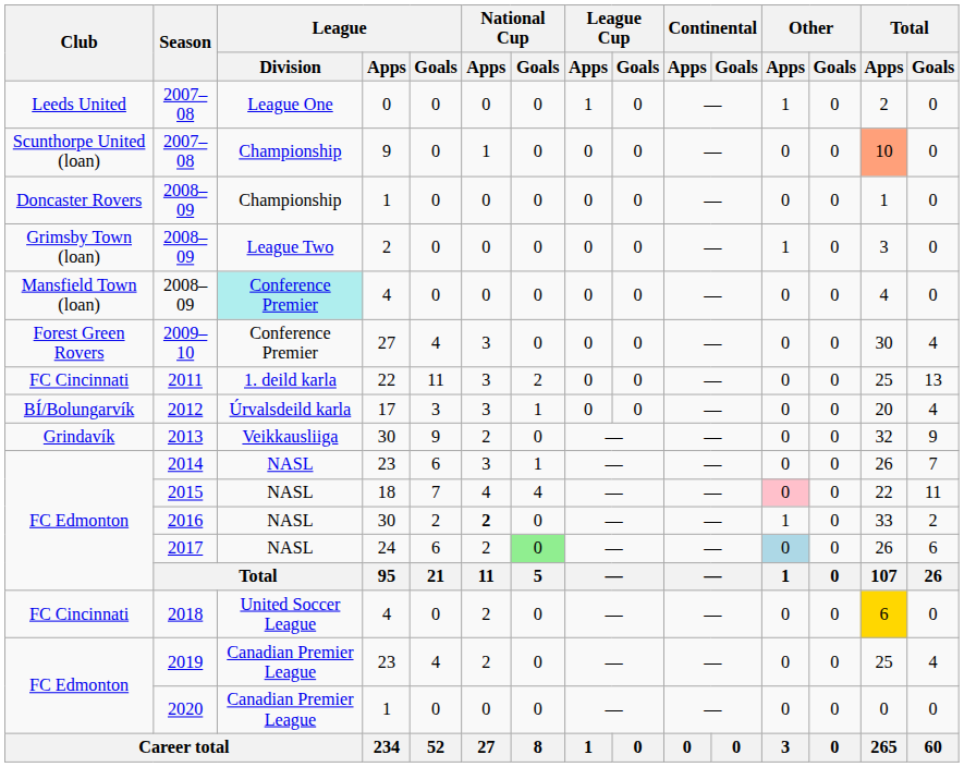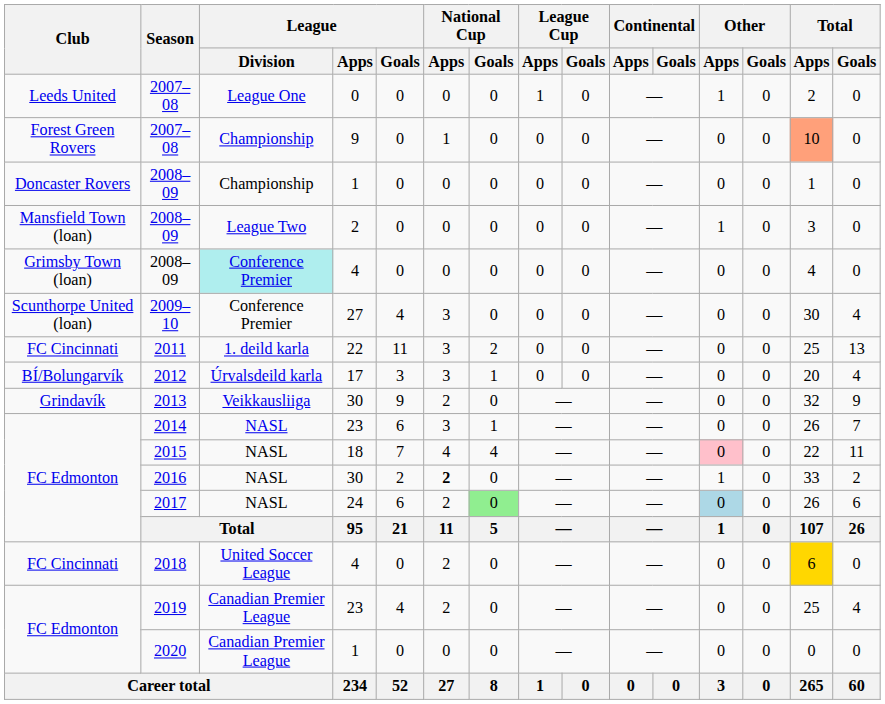 <table class="wikitable" style="text-align:center">
 <tr>
 <th rowspan="2">Club</th>
 <th rowspan="2">Season</th>
 <th colspan="3">League</th>
 <th colspan="2">National Cup</th>
 <th colspan="2">League Cup</th>
 <th colspan="2">Continental</th>
 <th colspan="2">Other</th>
 <th colspan="2">Total</th>
 </tr>
 <tr>
 <th>Division</th>
 <th>Apps</th>
 <th>Goals</th>
 <th>Apps</th>
 <th>Goals</th>
 <th>Apps</th>
 <th>Goals</th>
 <th>Apps</th>
 <th>Goals</th>
 <th>Apps</th>
 <th>Goals</th>
 <th>Apps</th>
 <th>Goals</th>
 </tr>
 <tr>
 <td><a href='#'>Leeds United</a></td>
 <td><a href='#'>2007–08</a></td>
 <td><a href='#'>League One</a></td>
 <td>0</td>
 <td>0</td>
 <td>0</td>
 <td>0</td>
 <td>1</td>
 <td>0</td>
 <td colspan="2">—</td>
 <td>1</td>
 <td>0</td>
 <td>2</td>
 <td>0</td>
 </tr>
 <tr>
-<td><a href='#'>Scunthorpe United</a> (loan)</td>
+<td><a href='#'>Forest Green Rovers</a></td>
 <td><a href='#'>2007–08</a></td>
 <td><a href='#'>Championship</a></td>
 <td>9</td>
 <td>0</td>
 <td>1</td>
 <td>0</td>
 <td>0</td>
 <td>0</td>
 <td colspan="2">—</td>
 <td>0</td>
 <td>0</td>
 <td style="background: lightsalmon;">10</td>
 <td>0</td>
 </tr>
 <tr>
 <td><a href='#'>Doncaster Rovers</a></td>
 <td><a href='#'>2008–09</a></td>
 <td>Championship</td>
 <td>1</td>
 <td>0</td>
 <td>0</td>
 <td>0</td>
 <td>0</td>
 <td>0</td>
 <td colspan="2">—</td>
 <td>0</td>
 <td>0</td>
 <td>1</td>
 <td>0</td>
 </tr>
 <tr>
-<td><a href='#'>Grimsby Town</a> (loan)</td>
+<td><a href='#'>Mansfield Town</a> (loan)</td>
 <td><a href='#'>2008–09</a></td>
 <td><a href='#'>League Two</a></td>
 <td>2</td>
 <td>0</td>
 <td>0</td>
 <td>0</td>
 <td>0</td>
 <td>0</td>
 <td colspan="2">—</td>
 <td>1</td>
 <td>0</td>
 <td>3</td>
 <td>0</td>
 </tr>
 <tr>
-<td><a href='#'>Mansfield Town</a> (loan)</td>
+<td><a href='#'>Grimsby Town</a> (loan)</td>
 <td>2008–09</td>
 <td style="background: paleturquoise;"><a href='#'>Conference Premier</a></td>
 <td>4</td>
 <td>0</td>
 <td>0</td>
 <td>0</td>
 <td>0</td>
 <td>0</td>
 <td colspan="2">—</td>
 <td>0</td>
 <td>0</td>
 <td>4</td>
 <td>0</td>
 </tr>
 <tr>
-<td><a href='#'>Forest Green Rovers</a></td>
+<td><a href='#'>Scunthorpe United</a> (loan)</td>
 <td><a href='#'>2009–10</a></td>
 <td>Conference Premier</td>
 <td>27</td>
 <td>4</td>
 <td>3</td>
 <td>0</td>
 <td>0</td>
 <td>0</td>
 <td colspan="2">—</td>
 <td>0</td>
 <td>0</td>
 <td>30</td>
 <td>4</td>
 </tr>
 <tr>
 <td><a href='#'>FC Cincinnati</a></td>
 <td><a href='#'>2011</a></td>
 <td><a href='#'>1. deild karla</a></td>
 <td>22</td>
 <td>11</td>
 <td>3</td>
 <td>2</td>
 <td>0</td>
 <td>0</td>
 <td colspan="2">—</td>
 <td>0</td>
 <td>0</td>
 <td>25</td>
 <td>13</td>
 </tr>
 <tr>
 <td><a href='#'>BÍ/Bolungarvík</a></td>
 <td><a href='#'>2012</a></td>
 <td><a href='#'>Úrvalsdeild karla</a></td>
 <td>17</td>
 <td>3</td>
 <td>3</td>
 <td>1</td>
 <td>0</td>
 <td>0</td>
 <td colspan="2">—</td>
 <td>0</td>
 <td>0</td>
 <td>20</td>
 <td>4</td>
 </tr>
 <tr>
 <td><a href='#'>Grindavík</a></td>
 <td><a href='#'>2013</a></td>
 <td><a href='#'>Veikkausliiga</a></td>
 <td>30</td>
 <td>9</td>
 <td>2</td>
 <td>0</td>
 <td colspan="2">—</td>
 <td colspan="2">—</td>
 <td>0</td>
 <td>0</td>
 <td>32</td>
 <td>9</td>
 </tr>
 <tr>
 <td rowspan="5"><a href='#'>FC Edmonton</a></td>
 <td><a href='#'>2014</a></td>
 <td><a href='#'>NASL</a></td>
 <td>23</td>
 <td>6</td>
 <td>3</td>
 <td>1</td>
 <td colspan="2">—</td>
 <td colspan="2">—</td>
 <td>0</td>
 <td>0</td>
 <td>26</td>
 <td>7</td>
 </tr>
 <tr>
 <td><a href='#'>2015</a></td>
 <td>NASL</td>
 <td>18</td>
 <td>7</td>
 <td>4</td>
 <td>4</td>
 <td colspan="2">—</td>
 <td colspan="2">—</td>
 <td style="background: pink;">0</td>
 <td>0</td>
 <td>22</td>
 <td>11</td>
 </tr>
 <tr>
 <td><a href='#'>2016</a></td>
 <td>NASL</td>
 <td>30</td>
 <td>2</td>
 <td><strong>2</strong></td>
 <td>0</td>
 <td colspan="2">—</td>
 <td colspan="2">—</td>
 <td>1</td>
 <td>0</td>
 <td>33</td>
 <td>2</td>
 </tr>
 <tr>
 <td><a href='#'>2017</a></td>
 <td>NASL</td>
 <td>24</td>
 <td>6</td>
 <td>2</td>
 <td style="background: lightgreen;">0</td>
 <td colspan="2">—</td>
 <td colspan="2">—</td>
 <td style="background: lightblue;">0</td>
 <td>0</td>
 <td>26</td>
 <td>6</td>
 </tr>
 <tr>
 <th colspan="2">Total</th>
 <th>95</th>
 <th>21</th>
 <th>11</th>
 <th>5</th>
 <th colspan="2">—</th>
 <th colspan="2">—</th>
 <th>1</th>
 <th>0</th>
 <th>107</th>
 <th>26</th>
 </tr>
 <tr>
 <td><a href='#'>FC Cincinnati</a></td>
 <td><a href='#'>2018</a></td>
 <td><a href='#'>United Soccer League</a></td>
 <td>4</td>
 <td>0</td>
 <td>2</td>
 <td>0</td>
 <td colspan="2">—</td>
 <td colspan="2">—</td>
 <td>0</td>
 <td>0</td>
 <td style="background: gold;">6</td>
 <td>0</td>
 </tr>
 <tr>
 <td rowspan="2"><a href='#'>FC Edmonton</a></td>
 <td><a href='#'>2019</a></td>
 <td><a href='#'>Canadian Premier League</a></td>
 <td>23</td>
 <td>4</td>
 <td>2</td>
 <td>0</td>
 <td colspan="2">—</td>
 <td colspan="2">—</td>
 <td>0</td>
 <td>0</td>
 <td>25</td>
 <td>4</td>
 </tr>
 <tr>
 <td><a href='#'>2020</a></td>
 <td><a href='#'>Canadian Premier League</a></td>
 <td>1</td>
 <td>0</td>
 <td>0</td>
 <td>0</td>
 <td colspan="2">—</td>
 <td colspan="2">—</td>
 <td>0</td>
 <td>0</td>
 <td>0</td>
 <td>0</td>
 </tr>
 <tr>
 <th colspan="3">Career total</th>
 <th>234</th>
 <th>52</th>
 <th>27</th>
 <th>8</th>
 <th>1</th>
 <th>0</th>
 <th>0</th>
 <th>0</th>
 <th>3</th>
 <th>0</th>
 <th>265</th>
 <th>60</th>
 </tr>
 </table>
